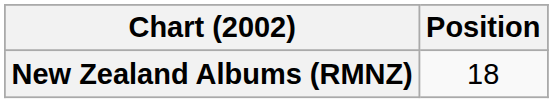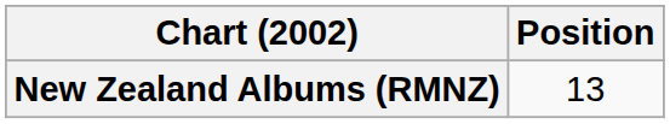 <table class="wikitable plainrowheaders" style="text-align:center">
 <tr>
 <th scope="col">Chart (2002)</th>
 <th scope="col">Position</th>
 </tr>
 <tr>
 <th scope="row">New Zealand Albums (RMNZ)</th>
-<td>18</td>
+<td>13</td>
 </tr>
 </table>
